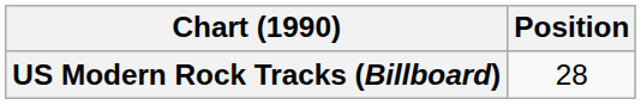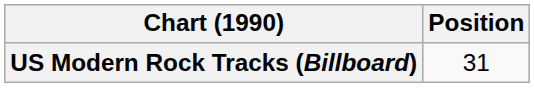 <table class="wikitable sortable plainrowheaders" style="text-align:center">
 <tr>
 <th scope="col">Chart (1990)</th>
 <th scope="col">Position</th>
 </tr>
 <tr>
 <th scope="row">US Modern Rock Tracks (<em>Billboard</em>)</th>
-<td>28</td>
+<td>31</td>
 </tr>
 </table>
